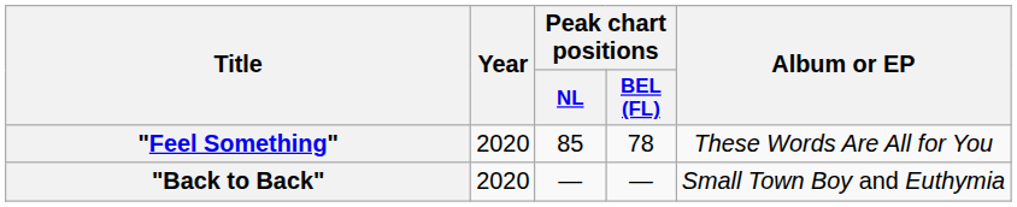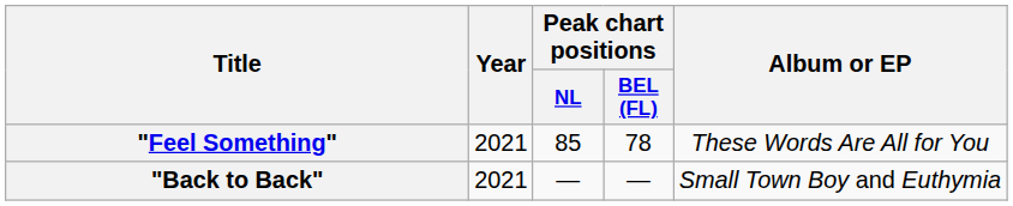 <table class="wikitable plainrowheaders" style="text-align:center;">
 <tr>
 <th scope="col" rowspan="2" style="width:19em;">Title</th>
 <th scope="col" rowspan="2" style="width:1em;">Year</th>
 <th scope="col" colspan="2">Peak chart positions</th>
 <th scope="col" rowspan="2">Album or EP</th>
 </tr>
 <tr>
 <th scope="col" style="width:3em;font-size:85%;"><a href='#'>NL</a><br></th>
 <th scope="col" style="width:3em;font-size:85%;"><a href='#'>BEL<br>(FL)</a><br></th>
 </tr>
 <tr>
 <th scope="row">"<a href='#'>Feel Something</a>"<br></th>
-<td>2020</td>
+<td>2021</td>
 <td>85</td>
 <td>78</td>
 <td><em>These Words Are All for You</em></td>
 </tr>
 <tr>
 <th scope="row">"Back to Back"<br></th>
-<td>2020</td>
+<td>2021</td>
 <td>—</td>
 <td>—</td>
 <td><em>Small Town Boy</em> and <em>Euthymia</em></td>
 </tr>
 </table>
